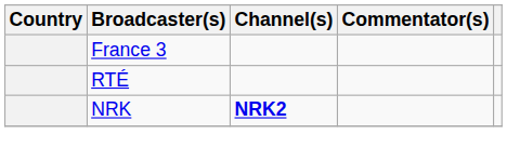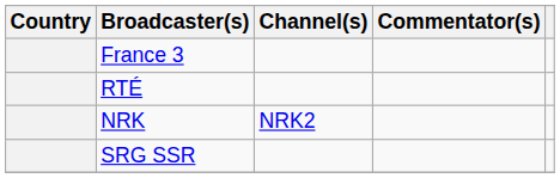 <table class="wikitable plainrowheaders">
 <tr>
 </tr>
 <tr>
 <th scope="col">Country</th>
 <th scope="col">Broadcaster(s)</th>
 <th scope="col">Channel(s)</th>
 <th scope="col">Commentator(s)</th>
 <th scope="col"></th>
 </tr>
 <tr>
 <th scope="row"></th>
 <td><a href='#'>France 3</a></td>
 <td></td>
 <td></td>
 <td style="text-align:center"></td>
 </tr>
 <tr>
 <th scope="row"></th>
 <td><a href='#'>RTÉ</a></td>
 <td></td>
 <td></td>
 <td style="text-align:center"></td>
 </tr>
 <tr>
 <th scope="row"></th>
 <td><a href='#'>NRK</a></td>
-<td><strong><a href='#'>NRK2</a></strong></td>
+<td><a href='#'>NRK2</a></td>
+<td></td>
+<td style="text-align:center"></td>
+</tr>
+<tr>
+<th scope="row"></th>
+<td><a href='#'>SRG SSR</a></td>
+<td></td>
 <td></td>
 <td style="text-align:center"></td>
 </tr>
 <tr>
 </tr>
 </table>
